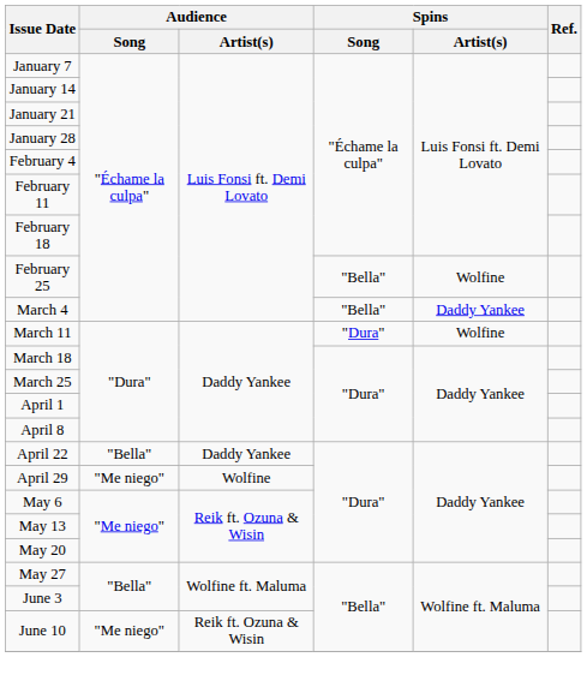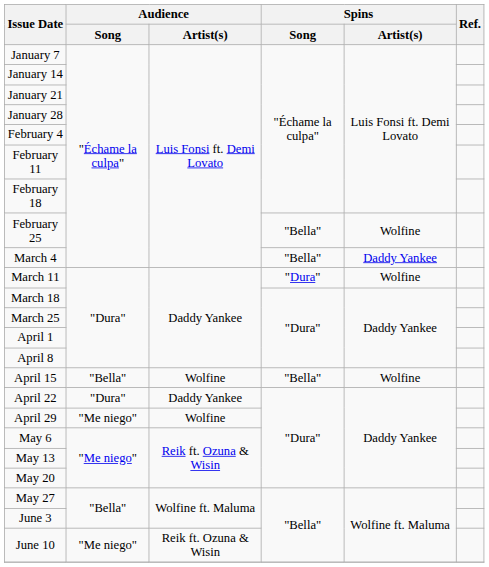 <table class="wikitable" style="text-align: center;">
 <tr>
 <th style="text-align: center;" rowspan="2">Issue Date</th>
 <th style="text-align: center;" colspan="2">Audience</th>
 <th style="text-align: center;" colspan="2">Spins</th>
 <th style="text-align: center;" rowspan="2">Ref.</th>
 </tr>
 <tr>
 <th>Song</th>
 <th>Artist(s)</th>
 <th>Song</th>
 <th>Artist(s)</th>
 </tr>
 <tr>
 <td>January 7</td>
 <td rowspan="9">"<a href='#'>Échame la culpa</a>"</td>
 <td rowspan="9"><a href='#'>Luis Fonsi</a> ft. <a href='#'>Demi Lovato</a></td>
 <td rowspan="7">"Échame la culpa"</td>
 <td rowspan="7">Luis Fonsi ft. Demi Lovato</td>
 <td></td>
 </tr>
 <tr>
 <td>January 14</td>
 <td></td>
 </tr>
 <tr>
 <td>January 21</td>
 <td></td>
 </tr>
 <tr>
 <td>January 28</td>
 <td></td>
 </tr>
 <tr>
 <td>February 4</td>
 <td></td>
 </tr>
 <tr>
 <td>February 11</td>
 <td></td>
 </tr>
 <tr>
 <td>February 18</td>
 <td></td>
 </tr>
 <tr>
 <td>February 25</td>
 <td>"Bella"</td>
 <td>Wolfine</td>
 <td></td>
 </tr>
 <tr>
 <td>March 4</td>
 <td>"Bella"</td>
 <td><a href='#'>Daddy Yankee</a></td>
 <td></td>
 </tr>
 <tr>
 <td>March 11</td>
 <td rowspan="5">"Dura"</td>
 <td rowspan="5">Daddy Yankee</td>
 <td>"<a href='#'>Dura</a>"</td>
 <td>Wolfine</td>
 <td></td>
 </tr>
 <tr>
 <td>March 18</td>
 <td rowspan="4">"Dura"</td>
 <td rowspan="4">Daddy Yankee</td>
 <td></td>
 </tr>
 <tr>
 <td>March 25</td>
 <td></td>
 </tr>
 <tr>
 <td>April 1</td>
 <td></td>
 </tr>
 <tr>
 <td>April 8</td>
 <td></td>
 </tr>
 <tr>
+<td>April 15</td>
+<td>"Bella"</td>
+<td>Wolfine</td>
+<td>"Bella"</td>
+<td>Wolfine</td>
+<td></td>
+</tr>
+<tr>
 <td>April 22</td>
-<td>"Bella"</td>
+<td>"Dura"</td>
 <td>Daddy Yankee</td>
 <td rowspan="5">"Dura"</td>
 <td rowspan="5">Daddy Yankee</td>
 <td></td>
 </tr>
 <tr>
 <td>April 29</td>
 <td rowspan="1">"Me niego"</td>
 <td>Wolfine</td>
 <td></td>
 </tr>
 <tr>
 <td>May 6</td>
 <td rowspan="3">"<a href='#'>Me niego</a>"</td>
 <td rowspan="3"><a href='#'>Reik</a> ft. <a href='#'>Ozuna</a> & <a href='#'>Wisin</a></td>
 <td></td>
 </tr>
 <tr>
 <td>May 13</td>
 <td></td>
 </tr>
 <tr>
 <td>May 20</td>
 <td></td>
 </tr>
 <tr>
 <td>May 27</td>
 <td rowspan="2">"Bella"</td>
 <td rowspan="2">Wolfine ft. Maluma</td>
 <td rowspan="3">"Bella"</td>
 <td rowspan="3">Wolfine ft. Maluma</td>
 <td></td>
 </tr>
 <tr>
 <td>June 3</td>
 <td></td>
 </tr>
 <tr>
 <td>June 10</td>
 <td rowspan="1">"Me niego"</td>
 <td rowspan="1">Reik ft. Ozuna & Wisin</td>
 <td></td>
 </tr>
 <tr>
 </tr>
 </table>
